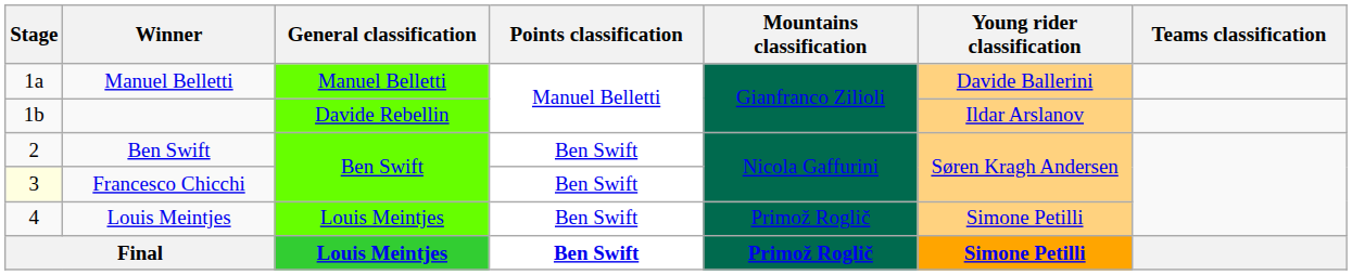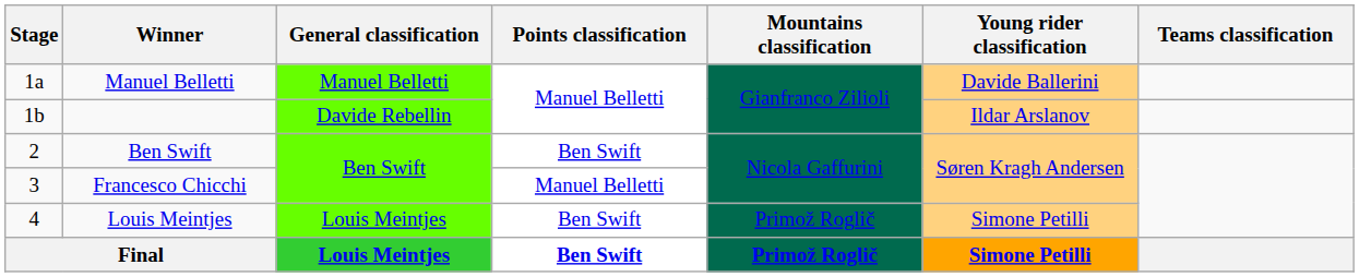 <table class=wikitable style="text-align: center; font-size:smaller;">
 <tr>
 <th style="width:1%;">Stage</th>
 <th style="width:16.5%;">Winner</th>
 <th style="width:16.5%;">General classification<br></th>
 <th style="width:16.5%;">Points classification<br></th>
 <th style="width:16.5%;">Mountains classification<br></th>
 <th style="width:16.5%;">Young rider classification<br></th>
 <th style="width:16.5%;">Teams classification<br></th>
 </tr>
 <tr>
 <td>1a</td>
 <td><a href='#'>Manuel Belletti</a></td>
 <td style="background-color:#66FF00;"><a href='#'>Manuel Belletti</a></td>
 <td style="background:white;" rowspan=2><a href='#'>Manuel Belletti</a></td>
 <td style="background-color:#006A4E;" rowspan=2><a href='#'>Gianfranco Zilioli</a></td>
 <td style="background:#FFD27F;"><a href='#'>Davide Ballerini</a></td>
 <td></td>
 </tr>
 <tr>
 <td>1b</td>
 <td></td>
 <td style="background-color:#66FF00;"><a href='#'>Davide Rebellin</a></td>
 <td style="background:#FFD27F;"><a href='#'>Ildar Arslanov</a></td>
 <td></td>
 </tr>
 <tr>
 <td>2</td>
 <td><a href='#'>Ben Swift</a></td>
 <td style="background-color:#66FF00;" rowspan=2><a href='#'>Ben Swift</a></td>
 <td style="background:white;"><a href='#'>Ben Swift</a></td>
 <td style="background-color:#006A4E;" rowspan=2><a href='#'>Nicola Gaffurini</a></td>
 <td style="background:#FFD27F;" rowspan=2><a href='#'>Søren Kragh Andersen</a></td>
 <td rowspan=3></td>
 </tr>
 <tr>
-<td style="background: lightyellow;">3</td>
+<td>3</td>
 <td><a href='#'>Francesco Chicchi</a></td>
-<td style="background:white;"><a href='#'>Ben Swift</a></td>
+<td style="background:white;"><a href='#'>Manuel Belletti</a></td>
 </tr>
 <tr>
 <td>4</td>
 <td><a href='#'>Louis Meintjes</a></td>
 <td style="background-color:#66FF00;"><a href='#'>Louis Meintjes</a></td>
 <td style="background:white;"><a href='#'>Ben Swift</a></td>
 <td style="background-color:#006A4E;"><a href='#'>Primož Roglič</a></td>
 <td style="background:#FFD27F;"><a href='#'>Simone Petilli</a></td>
 </tr>
 <tr>
 <th colspan=2>Final</th>
 <th style="background-color:limegreen;"><a href='#'>Louis Meintjes</a></th>
 <th style="background:white;"><a href='#'>Ben Swift</a></th>
 <th style="background-color:#006A4E;"><a href='#'>Primož Roglič</a></th>
 <th style="background:orange;"><a href='#'>Simone Petilli</a></th>
 <th></th>
 </tr>
 </table>
